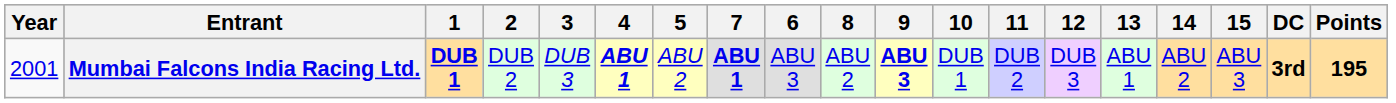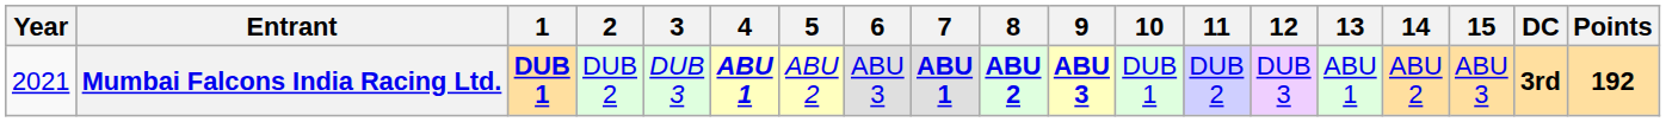 <table class="wikitable" style="text-align:center; font-size:85%">
 <tr>
 <th>Year</th>
 <th>Entrant</th>
 <th>1</th>
 <th>2</th>
 <th>3</th>
 <th>4</th>
 <th>5</th>
+<th>6</th>
 <th>7</th>
-<th>6</th>
 <th>8</th>
 <th>9</th>
 <th>10</th>
 <th>11</th>
 <th>12</th>
 <th>13</th>
 <th>14</th>
 <th>15</th>
 <th>DC</th>
 <th>Points</th>
 </tr>
 <tr>
-<td><a href='#'>2001</a></td>
+<td><a href='#'>2021</a></td>
 <th nowrap><a href='#'>Mumbai Falcons India Racing Ltd.</a></th>
 <td style="background:#FFDF9F;"><strong><a href='#'>DUB<br>1</a><br></strong></td>
 <td style="background:#DFFFDF;"><a href='#'>DUB<br>2</a><br></td>
 <td style="background:#DFFFDF;"><em><a href='#'>DUB<br>3</a></em><br></td>
 <td style="background:#FFFFBF;"><strong><em><a href='#'>ABU<br>1</a></em></strong><br></td>
 <td style="background:#FFFFBF;"><em><a href='#'>ABU<br>2</a></em><br></td>
+<td style="background:#DFDFDF;"><a href='#'>ABU<br>3</a><br></td>
 <td style="background:#DFDFDF;"><strong><a href='#'>ABU<br>1</a></strong><br></td>
-<td style="background:#DFDFDF;"><a href='#'>ABU<br>3</a><br></td>
-<td style="background:#DFFFDF;"><a href='#'>ABU<br>2</a><br></td>
+<td style="background:#DFFFDF;"><strong><a href='#'>ABU<br>2</a><br></strong></td>
 <td style="background:#FFFFBF;"><strong><a href='#'>ABU<br>3</a></strong><br></td>
 <td style="background:#DFFFDF;"><a href='#'>DUB<br>1</a><br></td>
 <td style="background:#cfcfff;"><a href='#'>DUB<br>2</a><br></td>
 <td style="background:#efcfff;"><a href='#'>DUB<br>3</a><br></td>
 <td style="background:#DFFFDF;"><a href='#'>ABU<br>1</a><br></td>
 <td style="background:#FFDF9F;"><a href='#'>ABU<br>2</a><br></td>
 <td style="background:#FFDF9F;"><a href='#'>ABU<br>3</a><br></td>
 <th style="background:#FFDF9F;">3rd</th>
-<th style="background:#FFDF9F;">195</th>
+<th style="background:#FFDF9F;">192</th>
 </tr>
 </table>
